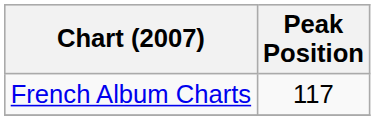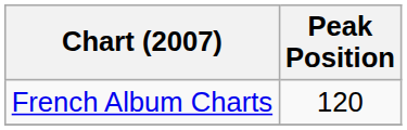 <table class="wikitable sortable">
 <tr>
 <th align="left">Chart (2007)</th>
 <th align="left">Peak<br>Position </th>
 </tr>
 <tr>
 <td align="left"><a href='#'>French Album Charts</a></td>
-<td align="center">117</td>
+<td align="center">120</td>
 </tr>
 <tr>
 </tr>
 </table>
